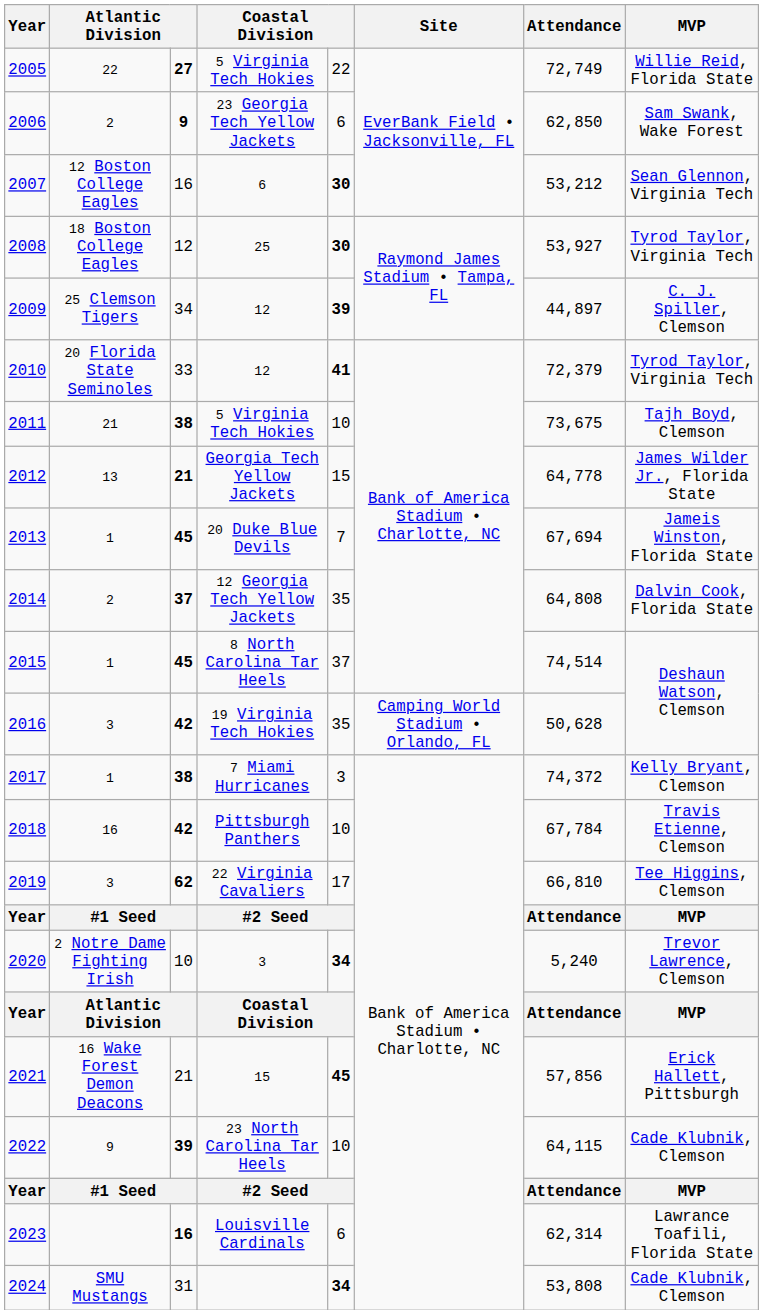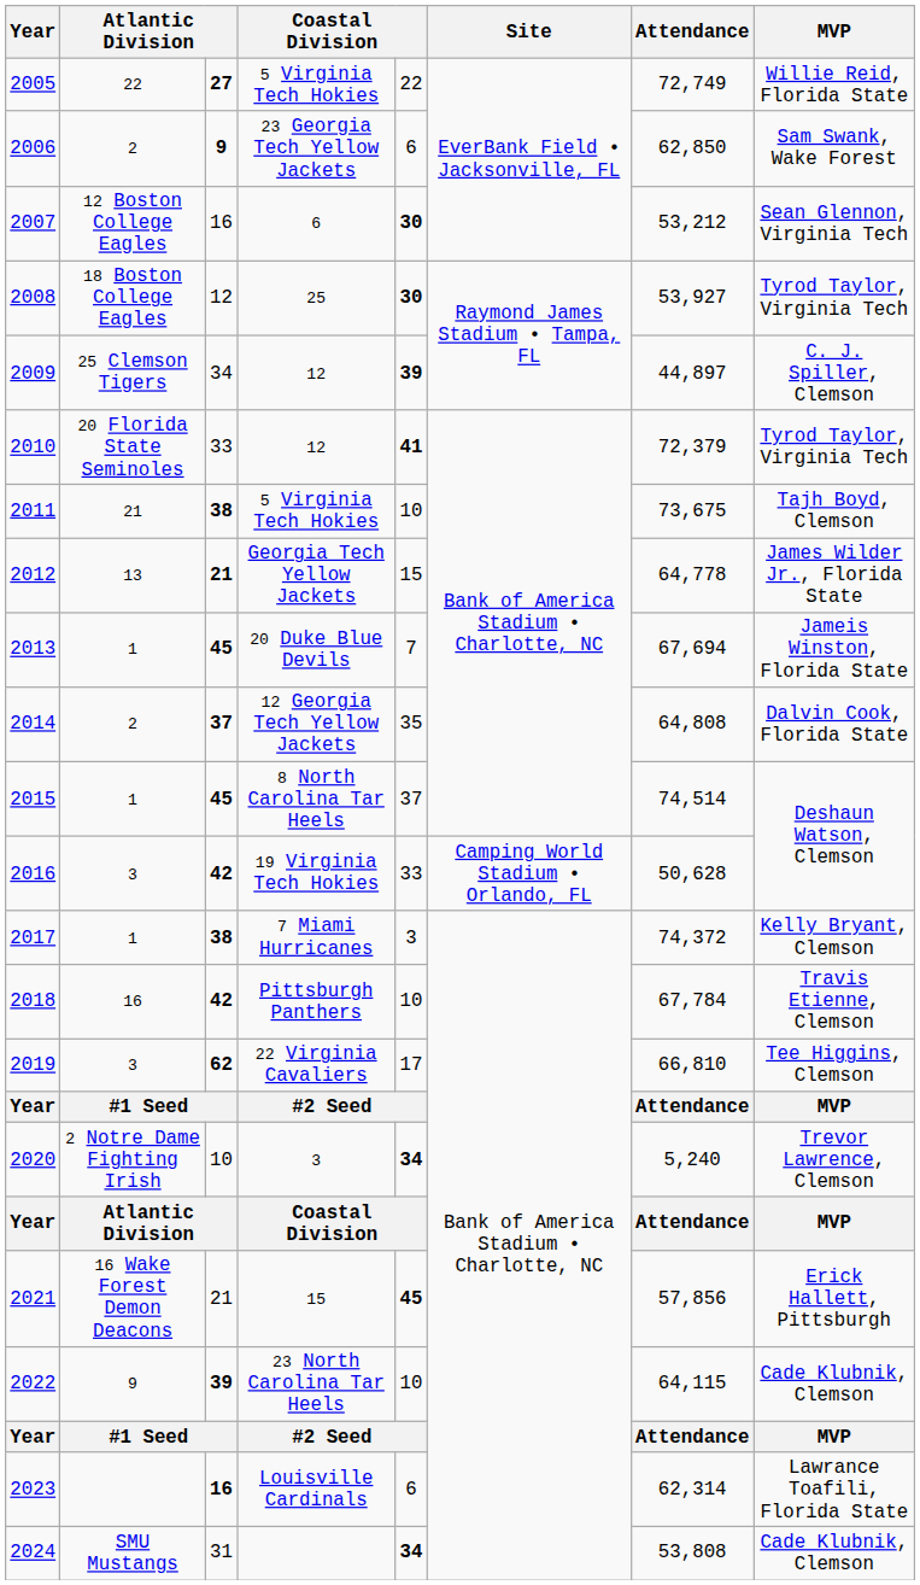 <table class="wikitable" style="text-align:center;" width=100%>
 <tr>
 <th>Year</th>
 <th colspan="2">Atlantic Division</th>
 <th colspan="2">Coastal Division</th>
 <th>Site</th>
 <th>Attendance</th>
 <th>MVP</th>
 </tr>
 <tr style="text-align: center;">
 <td><a href='#'>2005</a></td>
 <td style=><small>22</small> <strong><a href='#'></a></strong></td>
 <td><strong>27</strong></td>
 <td><small>5</small> <a href='#'>Virginia Tech Hokies</a></td>
 <td>22</td>
 <td rowspan=3><a href='#'>EverBank Field</a> • <a href='#'>Jacksonville, FL</a></td>
 <td align=center>72,749</td>
 <td><a href='#'>Willie Reid</a>, Florida State</td>
 </tr>
 <tr>
 <td><a href='#'>2006</a></td>
 <td style=><small>2</small> <strong><a href='#'></a></strong></td>
 <td><strong>9</strong></td>
 <td><small>23</small> <a href='#'>Georgia Tech Yellow Jackets</a></td>
 <td>6</td>
 <td align=center>62,850</td>
 <td><a href='#'>Sam Swank</a>, Wake Forest</td>
 </tr>
 <tr>
 <td><a href='#'>2007</a></td>
 <td><small>12</small> <a href='#'>Boston College Eagles</a></td>
 <td>16</td>
 <td style=><small>6</small> <strong><a href='#'></a></strong></td>
 <td><strong>30</strong></td>
 <td align=center>53,212</td>
 <td><a href='#'>Sean Glennon</a>, Virginia Tech</td>
 </tr>
 <tr>
 <td><a href='#'>2008</a></td>
 <td><small>18</small> <a href='#'>Boston College Eagles</a></td>
 <td>12</td>
 <td style=><small>25</small> <strong><a href='#'></a></strong></td>
 <td><strong>30</strong></td>
 <td rowspan=2><a href='#'>Raymond James Stadium</a> • <a href='#'>Tampa, FL</a></td>
 <td align=center>53,927</td>
 <td><a href='#'>Tyrod Taylor</a>, Virginia Tech</td>
 </tr>
 <tr>
 <td><a href='#'>2009</a></td>
 <td><small>25</small> <a href='#'>Clemson Tigers</a></td>
 <td>34</td>
 <td style=><small>12</small> <strong><a href='#'></a></strong></td>
 <td><strong>39</strong></td>
 <td align=center>44,897</td>
 <td><a href='#'>C. J. Spiller</a>, Clemson</td>
 </tr>
 <tr>
 <td><a href='#'>2010</a></td>
 <td><small>20</small> <a href='#'>Florida State Seminoles</a></td>
 <td>33</td>
 <td style=><small>12</small> <strong><a href='#'></a></strong></td>
 <td><strong>41</strong></td>
 <td rowspan=6><a href='#'>Bank of America Stadium</a> • <a href='#'>Charlotte, NC</a></td>
 <td align=center>72,379</td>
 <td><a href='#'>Tyrod Taylor</a>, Virginia Tech</td>
 </tr>
 <tr>
 <td><a href='#'>2011</a></td>
 <td style=><small>21</small> <strong><a href='#'></a></strong></td>
 <td><strong>38</strong></td>
 <td><small>5</small> <a href='#'>Virginia Tech Hokies</a></td>
 <td>10</td>
 <td align=center>73,675</td>
 <td><a href='#'>Tajh Boyd</a>, Clemson</td>
 </tr>
 <tr>
 <td><a href='#'>2012</a></td>
 <td style=><small>13</small> <strong><a href='#'></a></strong></td>
 <td><strong>21</strong></td>
 <td><a href='#'>Georgia Tech Yellow Jackets</a></td>
 <td>15</td>
 <td align=center>64,778</td>
 <td><a href='#'>James Wilder Jr.</a>, Florida State</td>
 </tr>
 <tr>
 <td><a href='#'>2013</a></td>
 <td style=><small>1</small> <strong><a href='#'></a></strong></td>
 <td><strong>45</strong></td>
 <td><small>20</small> <a href='#'>Duke Blue Devils</a></td>
 <td>7</td>
 <td align=center>67,694</td>
 <td><a href='#'>Jameis Winston</a>, Florida State</td>
 </tr>
 <tr>
 <td><a href='#'>2014</a></td>
 <td style=><small>2</small> <strong><a href='#'></a></strong></td>
 <td><strong>37</strong></td>
 <td><small>12</small> <a href='#'>Georgia Tech Yellow Jackets</a></td>
 <td>35</td>
 <td align=center>64,808</td>
 <td><a href='#'>Dalvin Cook</a>, Florida State</td>
 </tr>
 <tr>
 <td><a href='#'>2015</a></td>
 <td style=><small>1</small> <strong><a href='#'></a></strong></td>
 <td><strong>45</strong></td>
 <td><small>8</small> <a href='#'>North Carolina Tar Heels</a></td>
 <td>37</td>
 <td align=center>74,514</td>
 <td rowspan="2"><a href='#'>Deshaun Watson</a>, Clemson</td>
 </tr>
 <tr>
 <td><a href='#'>2016</a></td>
 <td style=><small>3</small> <strong><a href='#'></a></strong></td>
 <td><strong>42</strong></td>
 <td><small>19</small> <a href='#'>Virginia Tech Hokies</a></td>
-<td>35</td>
+<td>33</td>
 <td><a href='#'>Camping World Stadium</a> • <a href='#'>Orlando, FL</a></td>
 <td align=center>50,628</td>
 </tr>
 <tr>
 <td><a href='#'>2017</a></td>
 <td style=><small>1</small> <strong><a href='#'></a></strong></td>
 <td><strong>38</strong></td>
 <td><small>7</small> <a href='#'>Miami Hurricanes</a></td>
 <td>3</td>
 <td rowspan=11>Bank of America Stadium • Charlotte, NC</td>
 <td align=center>74,372</td>
 <td><a href='#'>Kelly Bryant</a>, Clemson</td>
 </tr>
 <tr>
 <td><a href='#'>2018</a></td>
 <td style=><small>16</small> <strong><a href='#'></a></strong></td>
 <td><strong>42</strong></td>
 <td><a href='#'>Pittsburgh Panthers</a></td>
 <td>10</td>
 <td align=center>67,784</td>
 <td><a href='#'>Travis Etienne</a>, Clemson</td>
 </tr>
 <tr>
 <td><a href='#'>2019</a></td>
 <td style=><small></small> <small>3</small> <strong><a href='#'></a></strong></td>
 <td><strong>62</strong></td>
 <td><small>22</small> <a href='#'>Virginia Cavaliers</a></td>
 <td>17</td>
 <td align=center>66,810</td>
 <td><a href='#'>Tee Higgins</a>, Clemson</td>
 </tr>
 <tr>
 <th>Year</th>
 <th colspan="2">#1 Seed</th>
 <th colspan="2">#2 Seed</th>
 <th>Attendance</th>
 <th>MVP</th>
 </tr>
 <tr style="text-align: center;">
 <td><a href='#'>2020</a></td>
 <td><small>2</small> <a href='#'>Notre Dame Fighting Irish</a></td>
 <td>10</td>
 <td style=><small>3</small> <strong><a href='#'></a></strong></td>
 <td><strong>34</strong></td>
 <td>5,240</td>
 <td><a href='#'>Trevor Lawrence</a>, Clemson</td>
 </tr>
 <tr>
 <th>Year</th>
 <th colspan="2">Atlantic Division</th>
 <th colspan="2">Coastal Division</th>
 <th>Attendance</th>
 <th>MVP</th>
 </tr>
 <tr style="text-align: center;">
 <td><a href='#'>2021</a></td>
 <td><small>16</small> <a href='#'>Wake Forest Demon Deacons</a></td>
 <td>21</td>
 <td style=><small>15</small> <strong><a href='#'></a></strong></td>
 <td><strong>45</strong></td>
 <td>57,856</td>
 <td><a href='#'>Erick Hallett</a>, Pittsburgh</td>
 </tr>
 <tr style="text-align: center;">
 <td><a href='#'>2022</a></td>
 <td style=><small></small> <small>9</small> <strong><a href='#'></a></strong></td>
 <td><strong>39</strong></td>
 <td><small>23</small> <a href='#'>North Carolina Tar Heels</a></td>
 <td>10</td>
 <td>64,115</td>
 <td><a href='#'>Cade Klubnik</a>, Clemson</td>
 </tr>
 <tr>
 <th>Year</th>
 <th colspan="2">#1 Seed</th>
 <th colspan="2">#2 Seed</th>
 <th>Attendance</th>
 <th>MVP</th>
 </tr>
 <tr style="text-align: center;">
 <td><a href='#'>2023</a></td>
 <td style=> <a href='#'></a></td>
 <td><strong>16</strong></td>
 <td> <a href='#'>Louisville Cardinals</a></td>
 <td>6</td>
 <td>62,314</td>
 <td>Lawrance Toafili, Florida State</td>
 </tr>
 <tr>
 <td><a href='#'>2024</a></td>
 <td> <a href='#'>SMU Mustangs</a></td>
 <td>31</td>
 <td style=> <strong><a href='#'></a></strong></td>
 <td><strong>34</strong></td>
 <td>53,808</td>
 <td><a href='#'>Cade Klubnik</a>, Clemson</td>
 </tr>
 </table>
